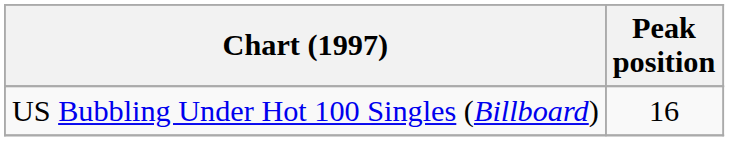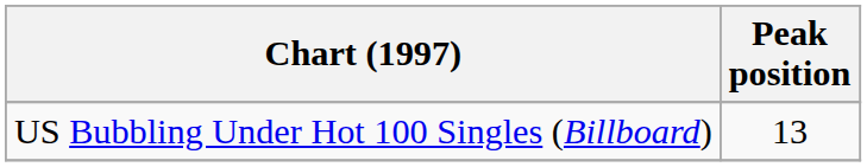 <table class="wikitable sortable">
 <tr>
 <th align="left">Chart (1997)</th>
 <th align="center">Peak<br>position</th>
 </tr>
 <tr>
 </tr>
 <tr>
 <td>US <a href='#'>Bubbling Under Hot 100 Singles</a> (<em><a href='#'>Billboard</a></em>)</td>
-<td align="center">16</td>
+<td align="center">13</td>
 </tr>
 <tr>
 </tr>
 </table>
